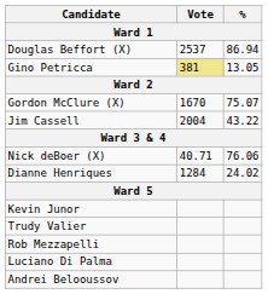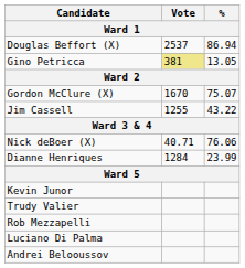 <table class="wikitable">
 <tr>
 <th bgcolor="#DDDDFF" width="200px">Candidate</th>
 <th bgcolor="#DDDDFF" width="50px">Vote</th>
 <th bgcolor="#DDDDFF" width="30px">%</th>
 </tr>
 <tr>
 <th colspan="4">Ward 1</th>
 </tr>
 <tr>
 <td>Douglas Beffort (X)</td>
 <td>2537</td>
 <td>86.94</td>
 </tr>
 <tr>
 <td>Gino Petricca</td>
 <td style="background: khaki;">381</td>
 <td>13.05</td>
 </tr>
 <tr>
 <th colspan="4">Ward 2</th>
 </tr>
 <tr>
 <td>Gordon McClure (X)</td>
 <td>1670</td>
 <td>75.07</td>
 </tr>
 <tr>
 <td>Jim Cassell</td>
-<td>2004</td>
+<td>1255</td>
 <td>43.22</td>
 </tr>
 <tr>
 <th colspan="4">Ward 3 & 4</th>
 </tr>
 <tr>
 <td>Nick deBoer (X)</td>
 <td>40.71</td>
 <td>76.06</td>
 </tr>
 <tr>
 <td>Dianne Henriques</td>
 <td>1284</td>
-<td>24.02</td>
+<td>23.99</td>
 </tr>
 <tr>
 <th colspan="4">Ward 5</th>
 </tr>
 <tr>
 <td>Kevin Junor</td>
 <td></td>
 <td></td>
 </tr>
 <tr>
 <td>Trudy Valier</td>
 <td></td>
 <td></td>
 </tr>
 <tr>
 <td>Rob Mezzapelli</td>
 <td></td>
 <td></td>
 </tr>
 <tr>
 <td>Luciano Di Palma</td>
 <td></td>
 <td></td>
 </tr>
 <tr>
 <td>Andrei Belooussov</td>
 <td></td>
 <td></td>
 </tr>
 </table>
